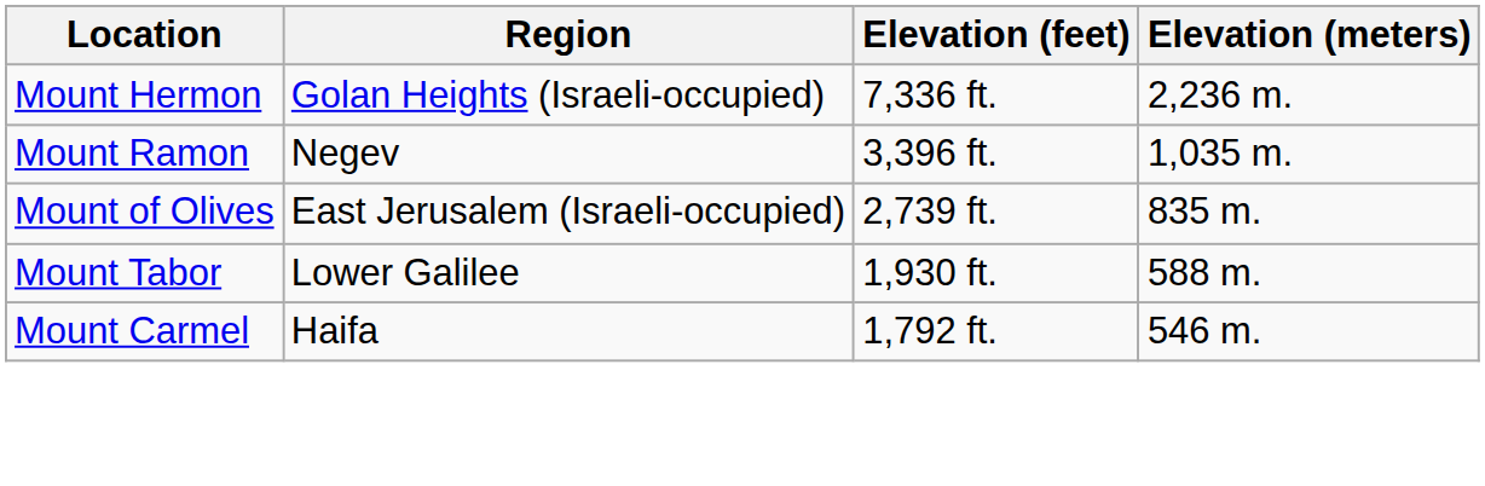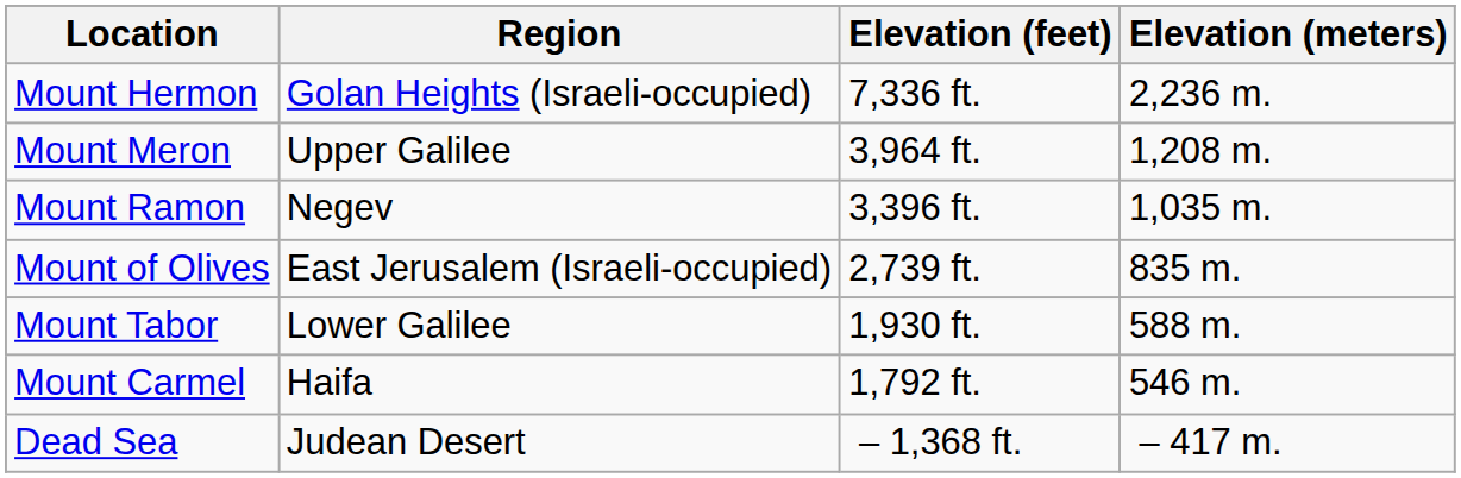 <table class="wikitable">
 <tr>
 <th>Location</th>
 <th>Region</th>
 <th>Elevation (feet)</th>
 <th>Elevation (meters)</th>
 </tr>
 <tr>
 <td><a href='#'>Mount Hermon</a></td>
 <td><a href='#'>Golan Heights</a> (Israeli-occupied)</td>
 <td>7,336 ft.</td>
 <td>2,236 m.</td>
+</tr>
+<tr>
+<td><a href='#'>Mount Meron</a></td>
+<td>Upper Galilee</td>
+<td>3,964 ft.</td>
+<td>1,208 m.</td>
 </tr>
 <tr>
 <td><a href='#'>Mount Ramon</a></td>
 <td>Negev</td>
 <td>3,396 ft.</td>
 <td>1,035 m.</td>
 </tr>
 <tr>
 <td><a href='#'>Mount of Olives</a></td>
 <td>East Jerusalem (Israeli-occupied)</td>
 <td>2,739 ft.</td>
 <td>835 m.</td>
 </tr>
 <tr>
 <td><a href='#'>Mount Tabor</a></td>
 <td>Lower Galilee</td>
 <td>1,930 ft.</td>
 <td>588 m.</td>
 </tr>
 <tr>
 <td><a href='#'>Mount Carmel</a></td>
 <td>Haifa</td>
 <td>1,792 ft.</td>
 <td>546 m.</td>
 </tr>
+<tr>
+<td><a href='#'>Dead Sea</a></td>
+<td>Judean Desert</td>
+<td> – 1,368 ft.</td>
+<td> – 417 m.</td>
+</tr>
 </table>
